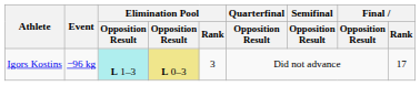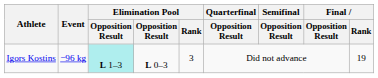 <table class="wikitable" style="font-size:90%">
 <tr>
 <th rowspan="2">Athlete</th>
 <th rowspan="2">Event</th>
 <th colspan=3>Elimination Pool</th>
 <th>Quarterfinal</th>
 <th>Semifinal</th>
 <th colspan=2>Final / </th>
 </tr>
 <tr style="font-size: 95%">
 <th>Opposition<br>Result</th>
 <th>Opposition<br>Result</th>
 <th>Rank</th>
 <th>Opposition<br>Result</th>
 <th>Opposition<br>Result</th>
 <th>Opposition<br>Result</th>
 <th>Rank</th>
 </tr>
 <tr align=center>
 <td align=left><a href='#'>Igors Kostins</a></td>
 <td align=left><a href='#'>−96 kg</a></td>
 <td style="background: paleturquoise;"><br><strong>L</strong> 1–3 <sup></sup></td>
-<td style="background: khaki;"><br><strong>L</strong> 0–3 <sup></sup></td>
+<td><br><strong>L</strong> 0–3 <sup></sup></td>
 <td>3</td>
 <td colspan=3>Did not advance</td>
-<td>17</td>
+<td>19</td>
 </tr>
 </table>
